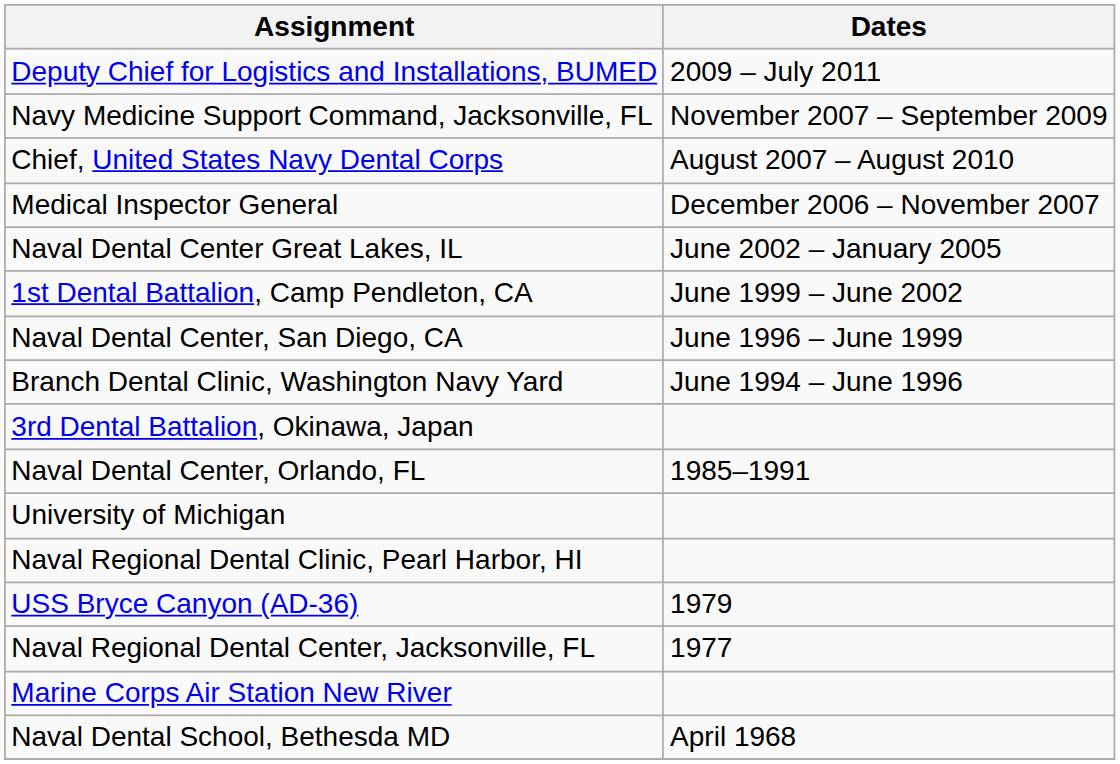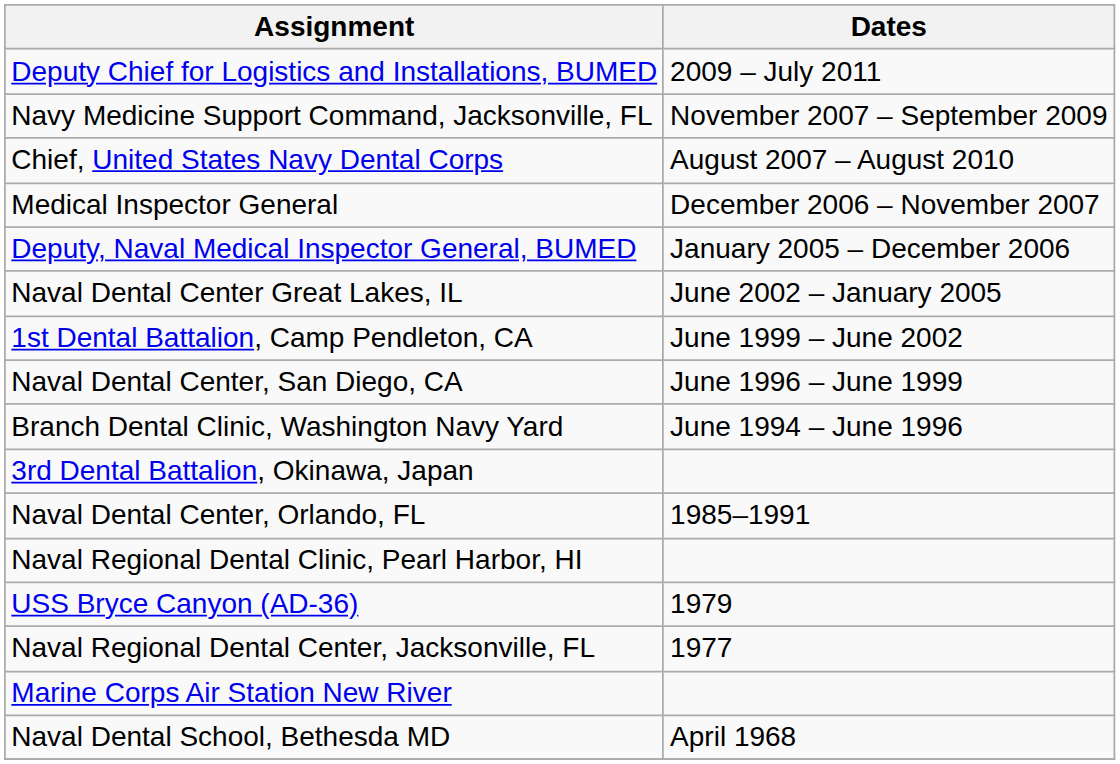 <table class="wikitable floatright mw-collapsible mw-collapsed nowrap">
 <tr>
 <th>Assignment</th>
 <th>Dates</th>
 </tr>
 <tr>
 <td><a href='#'>Deputy Chief for Logistics and Installations, BUMED</a></td>
 <td>2009 – July 2011</td>
 </tr>
 <tr>
 <td>Navy Medicine Support Command, Jacksonville, FL</td>
 <td>November 2007 – September 2009</td>
 </tr>
 <tr>
 <td>Chief, <a href='#'>United States Navy Dental Corps</a></td>
 <td>August 2007 – August 2010</td>
 </tr>
 <tr>
 <td>Medical Inspector General</td>
 <td>December 2006 – November 2007</td>
+</tr>
+<tr>
+<td><a href='#'>Deputy, Naval Medical Inspector General, BUMED</a></td>
+<td>January 2005 – December 2006</td>
 </tr>
 <tr>
 <td>Naval Dental Center Great Lakes, IL</td>
 <td>June 2002 – January 2005</td>
 </tr>
 <tr>
 <td><a href='#'>1st Dental Battalion</a>, Camp Pendleton, CA</td>
 <td>June 1999 – June 2002</td>
 </tr>
 <tr>
 <td>Naval Dental Center, San Diego, CA</td>
 <td>June 1996 – June 1999</td>
 </tr>
 <tr>
 <td>Branch Dental Clinic, Washington Navy Yard</td>
 <td>June 1994 – June 1996</td>
 </tr>
 <tr>
 <td><a href='#'>3rd Dental Battalion</a>, Okinawa, Japan</td>
 <td></td>
 </tr>
 <tr>
 <td>Naval Dental Center, Orlando, FL</td>
 <td>1985–1991</td>
 </tr>
 <tr>
-<td>University of Michigan</td>
-<td></td>
-</tr>
-<tr>
 <td>Naval Regional Dental Clinic, Pearl Harbor, HI</td>
 <td></td>
 </tr>
 <tr>
 <td><a href='#'>USS Bryce Canyon (AD-36)</a></td>
 <td>1979</td>
 </tr>
 <tr>
 <td>Naval Regional Dental Center, Jacksonville, FL</td>
 <td>1977</td>
 </tr>
 <tr>
 <td><a href='#'>Marine Corps Air Station New River</a></td>
 <td></td>
 </tr>
 <tr>
 <td>Naval Dental School, Bethesda MD</td>
 <td>April 1968</td>
 </tr>
 <tr>
 </tr>
 </table>
